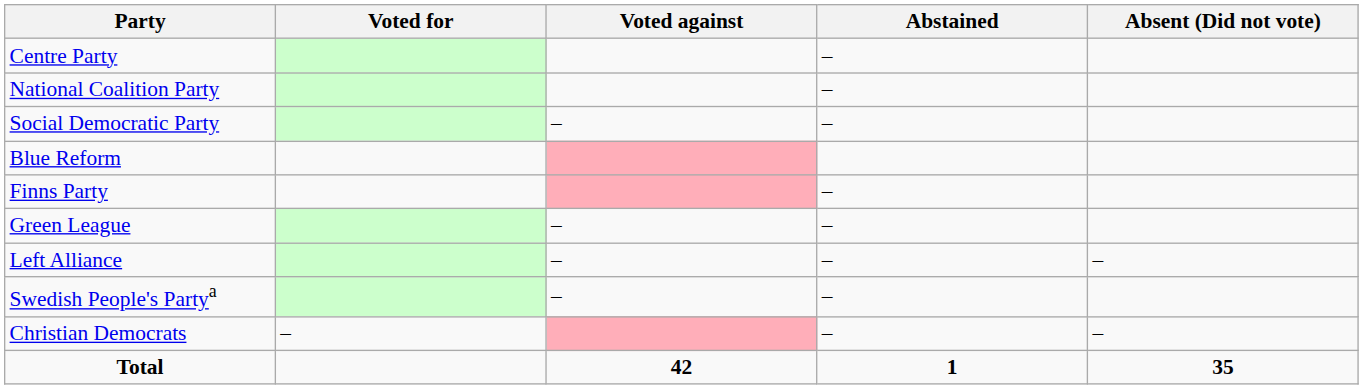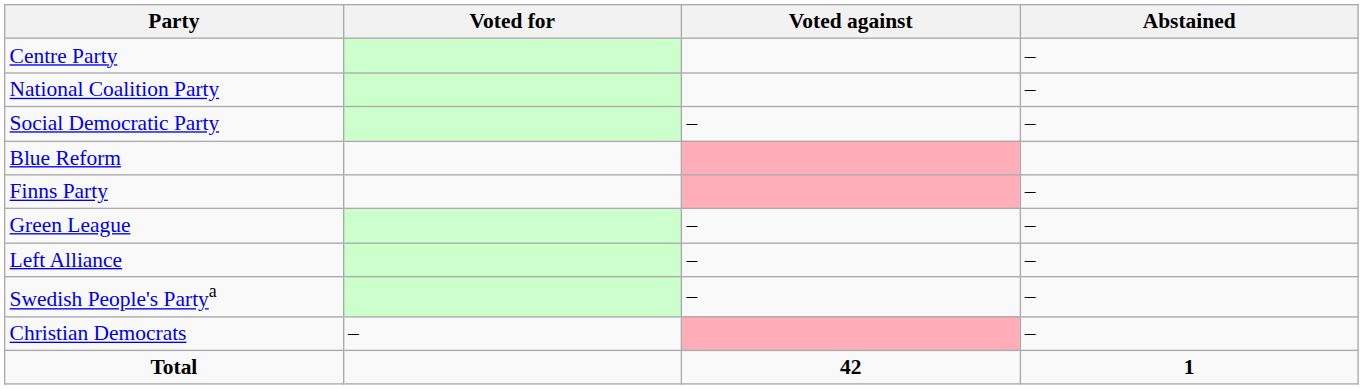 <table class="wikitable" style="width:80%">
 <tr>
 <th style="width:20%;">Party</th>
 <th style="width:20%;">Voted for</th>
 <th style="width:20%;">Voted against</th>
 <th style="width:20%;">Abstained</th>
-<th style="width:20%;">Absent (Did not vote)</th>
 </tr>
 <tr>
 <td> <a href='#'>Centre Party</a></td>
 <td style="background-color:#CCFFCC;"></td>
 <td></td>
 <td>–</td>
-<td></td>
 </tr>
 <tr>
 <td> <a href='#'>National Coalition Party</a></td>
 <td style="background-color:#CCFFCC;"></td>
 <td></td>
 <td>–</td>
-<td></td>
 </tr>
 <tr>
 <td> <a href='#'>Social Democratic Party</a></td>
 <td style="background-color:#CCFFCC;"></td>
 <td>–</td>
 <td>–</td>
-<td></td>
 </tr>
 <tr>
 <td> <a href='#'>Blue Reform</a></td>
 <td></td>
 <td style="background-color:#FFAEB9;"></td>
-<td></td>
 <td></td>
 </tr>
 <tr>
 <td> <a href='#'>Finns Party</a></td>
 <td></td>
 <td style="background-color:#FFAEB9;"></td>
 <td>–</td>
-<td></td>
 </tr>
 <tr>
 <td> <a href='#'>Green League</a></td>
 <td style="background-color:#CCFFCC;"></td>
 <td>–</td>
 <td>–</td>
-<td></td>
 </tr>
 <tr>
 <td> <a href='#'>Left Alliance</a></td>
 <td style="background-color:#CCFFCC;"></td>
-<td>–</td>
 <td>–</td>
 <td>–</td>
 </tr>
 <tr>
 <td> <a href='#'>Swedish People's Party</a><sup>a</sup></td>
 <td style="background-color:#CCFFCC;"></td>
 <td>–</td>
 <td>–</td>
-<td></td>
 </tr>
 <tr>
 <td> <a href='#'>Christian Democrats</a></td>
 <td>–</td>
 <td style="background-color:#FFAEB9;"></td>
-<td>–</td>
 <td>–</td>
 </tr>
 <tr>
 <td style="text-align:center;"><strong>Total</strong></td>
 <td></td>
 <td style="text-align:center;"><strong>42</strong></td>
 <td style="text-align:center;"><strong>1</strong></td>
-<td style="text-align:center;"><strong>35</strong></td>
 </tr>
 </table>
